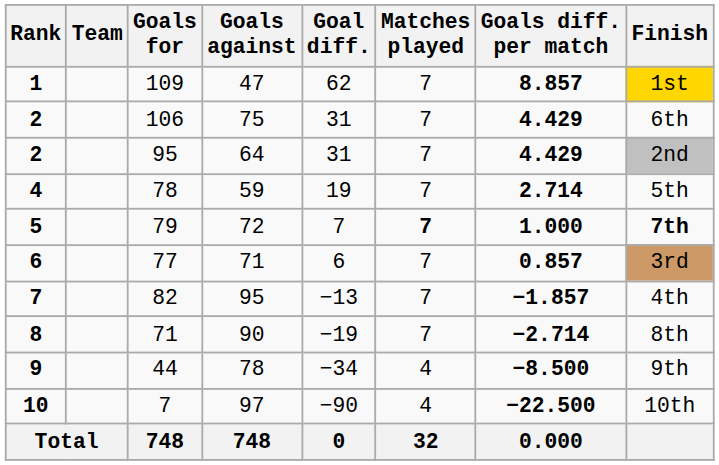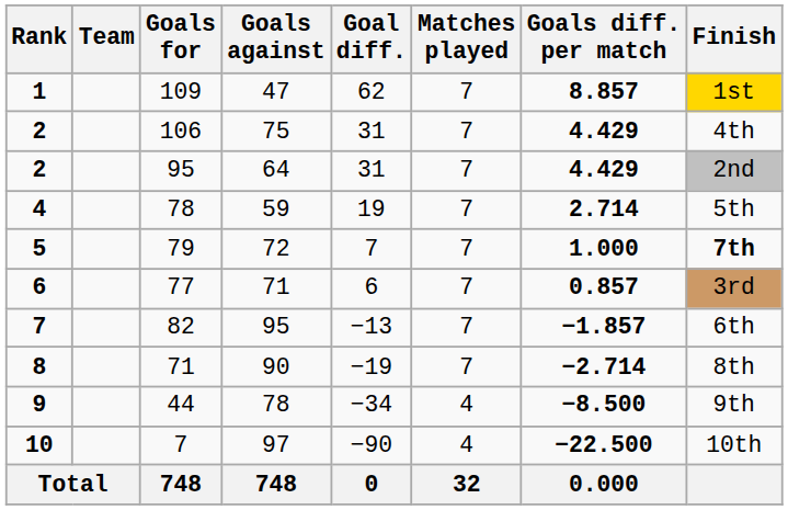 <table class="wikitable sortable" style="text-align: center; font-size: 90%; margin-left: 1em;">
 <tr>
 <th>Rank</th>
 <th>Team</th>
 <th>Goals<br>for</th>
 <th>Goals<br>against</th>
 <th>Goal<br>diff.</th>
 <th>Matches<br>played</th>
 <th>Goals diff.<br>per match</th>
 <th>Finish</th>
 </tr>
 <tr>
 <td><strong>1</strong></td>
 <td style="text-align: left;"></td>
 <td>109</td>
 <td>47</td>
 <td>62</td>
 <td>7</td>
 <td><strong>8.857</strong></td>
 <td style="background-color: gold;">1st</td>
 </tr>
 <tr>
 <td><strong>2</strong></td>
 <td style="text-align: left;"></td>
 <td>106</td>
 <td>75</td>
 <td>31</td>
 <td>7</td>
 <td><strong>4.429</strong></td>
-<td>6th</td>
+<td>4th</td>
 </tr>
 <tr>
 <td><strong>2</strong></td>
 <td style="text-align: left;"></td>
 <td>95</td>
 <td>64</td>
 <td>31</td>
 <td>7</td>
 <td><strong>4.429</strong></td>
 <td style="background-color: silver;">2nd</td>
 </tr>
 <tr>
 <td><strong>4</strong></td>
 <td style="text-align: left;"></td>
 <td>78</td>
 <td>59</td>
 <td>19</td>
 <td>7</td>
 <td><strong>2.714</strong></td>
 <td>5th</td>
 </tr>
 <tr>
 <td><strong>5</strong></td>
 <td style="text-align: left;"></td>
 <td>79</td>
 <td>72</td>
 <td>7</td>
-<td><strong>7</strong></td>
+<td>7</td>
 <td><strong>1.000</strong></td>
 <td><strong>7th</strong></td>
 </tr>
 <tr>
 <td><strong>6</strong></td>
 <td style="text-align: left;"></td>
 <td>77</td>
 <td>71</td>
 <td>6</td>
 <td>7</td>
 <td><strong>0.857</strong></td>
 <td style="background-color: #cc9966;">3rd</td>
 </tr>
 <tr>
 <td><strong>7</strong></td>
 <td style="text-align: left;"></td>
 <td>82</td>
 <td>95</td>
 <td>−13</td>
 <td>7</td>
 <td><strong>−1.857</strong></td>
-<td>4th</td>
+<td>6th</td>
 </tr>
 <tr>
 <td><strong>8</strong></td>
 <td style="text-align: left;"></td>
 <td>71</td>
 <td>90</td>
 <td>−19</td>
 <td>7</td>
 <td><strong>−2.714</strong></td>
 <td>8th</td>
 </tr>
 <tr>
 <td><strong>9</strong></td>
 <td style="text-align: left;"></td>
 <td>44</td>
 <td>78</td>
 <td>−34</td>
 <td>4</td>
 <td><strong>−8.500</strong></td>
 <td>9th</td>
 </tr>
 <tr>
 <td><strong>10</strong></td>
 <td style="text-align: left;"></td>
 <td>7</td>
 <td>97</td>
 <td>−90</td>
 <td>4</td>
 <td><strong>−22.500</strong></td>
 <td>10th</td>
 </tr>
 <tr>
 <th colspan="2">Total</th>
 <th>748</th>
 <th>748</th>
 <th>0</th>
 <th>32</th>
 <th>0.000</th>
 <th></th>
 </tr>
 </table>
